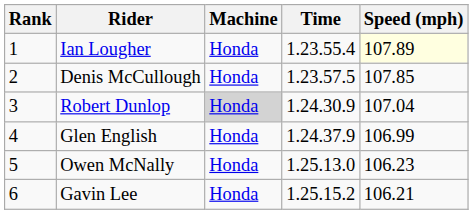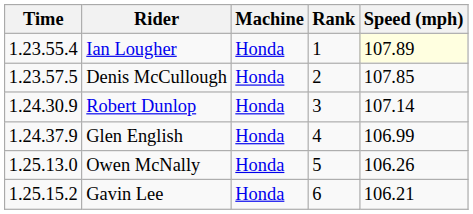 <table class="wikitable">
 <tr>
-<th>Rank</th>
+<th>Time</th>
 <th>Rider</th>
 <th>Machine</th>
-<th>Time</th>
+<th>Rank</th>
 <th>Speed (mph)</th>
 </tr>
 <tr>
-<td>1</td>
+<td>1.23.55.4</td>
 <td> <a href='#'>Ian Lougher</a></td>
 <td><a href='#'>Honda</a></td>
-<td>1.23.55.4</td>
+<td>1</td>
 <td style="background: lightyellow;">107.89</td>
 </tr>
 <tr>
-<td>2</td>
+<td>1.23.57.5</td>
 <td> Denis McCullough</td>
 <td><a href='#'>Honda</a></td>
-<td>1.23.57.5</td>
+<td>2</td>
 <td>107.85</td>
 </tr>
 <tr>
+<td>1.24.30.9</td>
+<td> <a href='#'>Robert Dunlop</a></td>
+<td><a href='#'>Honda</a></td>
 <td>3</td>
-<td> <a href='#'>Robert Dunlop</a></td>
-<td style="background: lightgrey;"><a href='#'>Honda</a></td>
-<td>1.24.30.9</td>
-<td>107.04</td>
+<td>107.14</td>
 </tr>
 <tr>
-<td>4</td>
+<td>1.24.37.9</td>
 <td> Glen English</td>
 <td><a href='#'>Honda</a></td>
-<td>1.24.37.9</td>
+<td>4</td>
 <td>106.99</td>
 </tr>
 <tr>
-<td>5</td>
+<td>1.25.13.0</td>
 <td> Owen McNally</td>
 <td><a href='#'>Honda</a></td>
-<td>1.25.13.0</td>
-<td>106.23</td>
+<td>5</td>
+<td>106.26</td>
 </tr>
 <tr>
-<td>6</td>
+<td>1.25.15.2</td>
 <td> Gavin Lee</td>
 <td><a href='#'>Honda</a></td>
-<td>1.25.15.2</td>
+<td>6</td>
 <td>106.21</td>
 </tr>
 </table>
